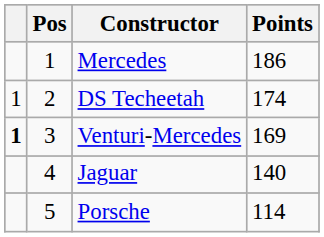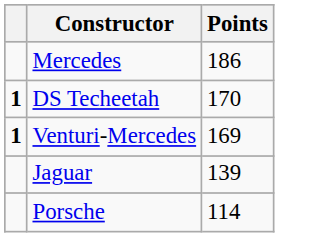 <table class="wikitable" style="font-size: 85%;">
 <tr>
 <th></th>
-<th>Pos</th>
 <th>Constructor</th>
 <th>Points</th>
 </tr>
 <tr>
 <td align="left"></td>
-<td align="center">1</td>
 <td> <a href='#'>Mercedes</a></td>
 <td align="left">186</td>
 </tr>
 <tr>
-<td align="left"> 1</td>
-<td align="center">2</td>
+<td align="left"><strong> 1</strong></td>
 <td> <a href='#'>DS Techeetah</a></td>
-<td align="left">174</td>
+<td align="left">170</td>
 </tr>
 <tr>
 <td align="left"><strong> 1</strong></td>
-<td align="center">3</td>
 <td> <a href='#'>Venturi</a>-<a href='#'>Mercedes</a></td>
 <td align="left">169</td>
 </tr>
 <tr>
 <td align="left"></td>
-<td align="center">4</td>
 <td> <a href='#'>Jaguar</a></td>
-<td align="left">140</td>
+<td align="left">139</td>
 </tr>
 <tr>
 <td align="left"></td>
-<td align="center">5</td>
 <td> <a href='#'>Porsche</a></td>
 <td align="left">114</td>
 </tr>
 </table>
